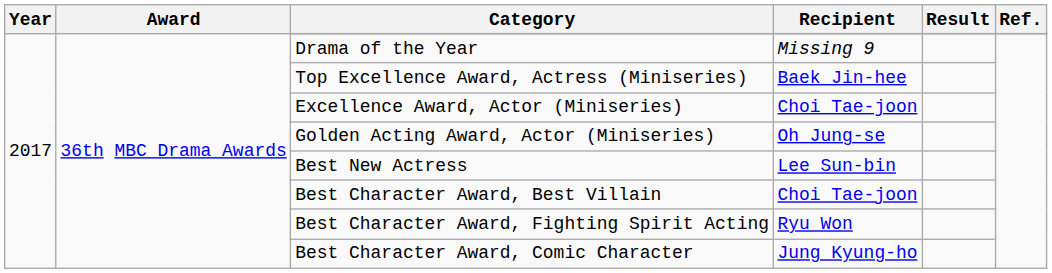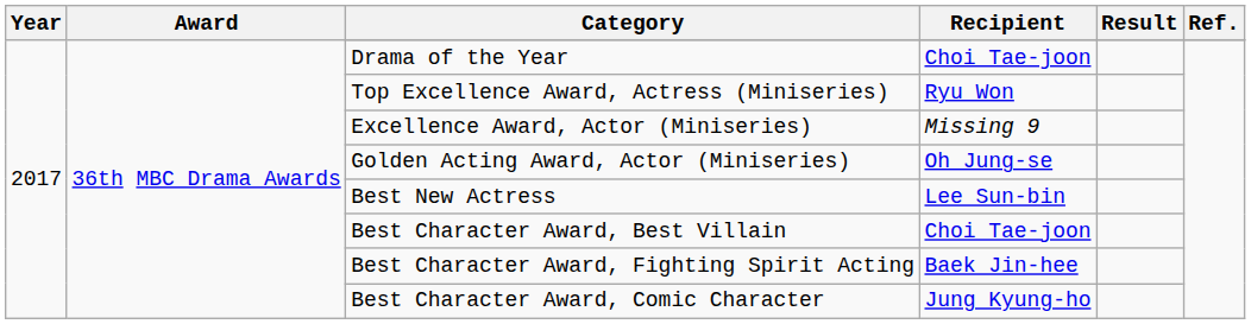 <table class="wikitable">
 <tr>
 <th>Year</th>
 <th>Award</th>
 <th>Category</th>
 <th>Recipient</th>
 <th>Result</th>
 <th>Ref.</th>
 </tr>
 <tr>
 <td rowspan="9">2017</td>
 <td rowspan="9"><a href='#'>36th</a> <a href='#'>MBC Drama Awards</a></td>
 </tr>
 <tr>
 <td>Drama of the Year</td>
-<td><em>Missing 9</em></td>
+<td><a href='#'>Choi Tae-joon</a></td>
 <td></td>
 <td rowspan="8"></td>
 </tr>
 <tr>
 <td>Top Excellence Award, Actress (Miniseries)</td>
-<td><a href='#'>Baek Jin-hee</a></td>
+<td><a href='#'>Ryu Won</a></td>
 <td></td>
 </tr>
 <tr>
 <td>Excellence Award, Actor (Miniseries)</td>
-<td><a href='#'>Choi Tae-joon</a></td>
+<td><em>Missing 9</em></td>
 <td></td>
 </tr>
 <tr>
 <td>Golden Acting Award, Actor (Miniseries)</td>
 <td><a href='#'>Oh Jung-se</a></td>
 <td></td>
 </tr>
 <tr>
 <td>Best New Actress</td>
 <td><a href='#'>Lee Sun-bin</a></td>
 <td></td>
 </tr>
 <tr>
 <td>Best Character Award, Best Villain</td>
 <td><a href='#'>Choi Tae-joon</a></td>
 <td></td>
 </tr>
 <tr>
 <td>Best Character Award, Fighting Spirit Acting</td>
-<td><a href='#'>Ryu Won</a></td>
+<td><a href='#'>Baek Jin-hee</a></td>
 <td></td>
 </tr>
 <tr>
 <td>Best Character Award, Comic Character</td>
 <td><a href='#'>Jung Kyung-ho</a></td>
 <td></td>
 </tr>
 </table>
